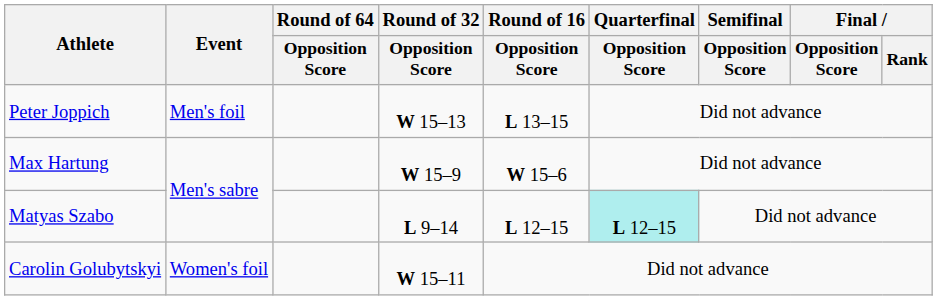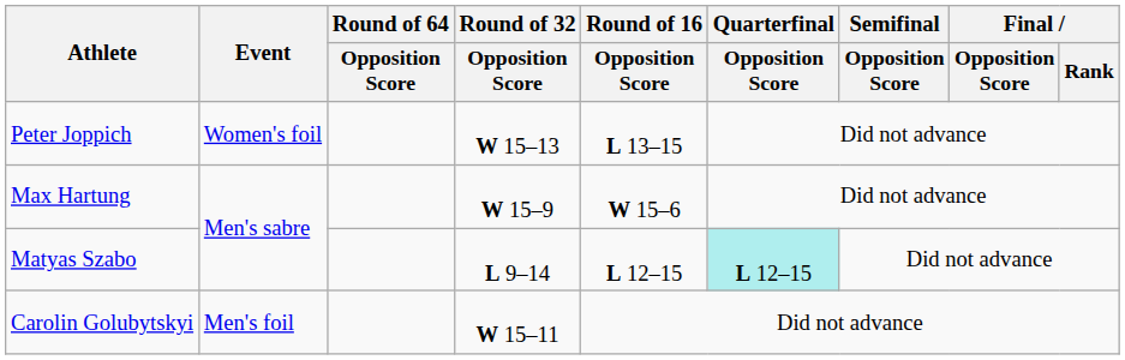 <table class="wikitable" style="font-size:90%">
 <tr>
 <th rowspan=2>Athlete</th>
 <th rowspan=2>Event</th>
 <th>Round of 64</th>
 <th>Round of 32</th>
 <th>Round of 16</th>
 <th>Quarterfinal</th>
 <th>Semifinal</th>
 <th colspan=2>Final / </th>
 </tr>
 <tr style="font-size:95%">
 <th>Opposition<br>Score</th>
 <th>Opposition<br>Score</th>
 <th>Opposition<br>Score</th>
 <th>Opposition<br>Score</th>
 <th>Opposition<br>Score</th>
 <th>Opposition<br>Score</th>
 <th>Rank</th>
 </tr>
 <tr align=center>
 <td align=left><a href='#'>Peter Joppich</a></td>
-<td align=left><a href='#'>Men's foil</a></td>
+<td align=left><a href='#'>Women's foil</a></td>
 <td></td>
 <td><br><strong>W</strong> 15–13</td>
 <td><br><strong>L</strong> 13–15</td>
 <td colspan=4>Did not advance</td>
 </tr>
 <tr align=center>
 <td align=left><a href='#'>Max Hartung</a></td>
 <td align=left rowspan=2><a href='#'>Men's sabre</a></td>
 <td></td>
 <td><br><strong>W</strong> 15–9</td>
 <td><br><strong>W</strong> 15–6</td>
 <td colspan=4>Did not advance</td>
 </tr>
 <tr align=center>
 <td align=left><a href='#'>Matyas Szabo</a></td>
 <td></td>
 <td><br><strong>L</strong> 9–14</td>
 <td><br><strong>L</strong> 12–15</td>
 <td style="background: paleturquoise;"><br><strong>L</strong> 12–15</td>
 <td colspan=3>Did not advance</td>
 </tr>
 <tr align=center>
 <td align=left><a href='#'>Carolin Golubytskyi</a></td>
-<td align=left><a href='#'>Women's foil</a></td>
+<td align=left><a href='#'>Men's foil</a></td>
 <td></td>
 <td><br><strong>W</strong> 15–11</td>
 <td colspan=5>Did not advance</td>
 </tr>
 </table>
